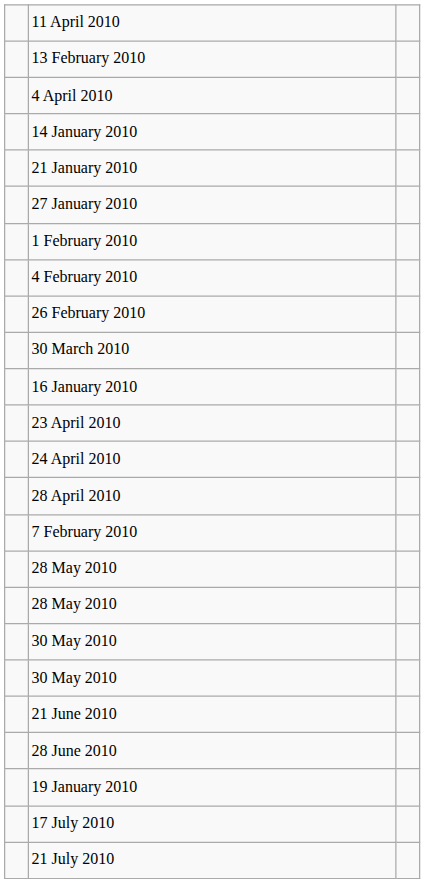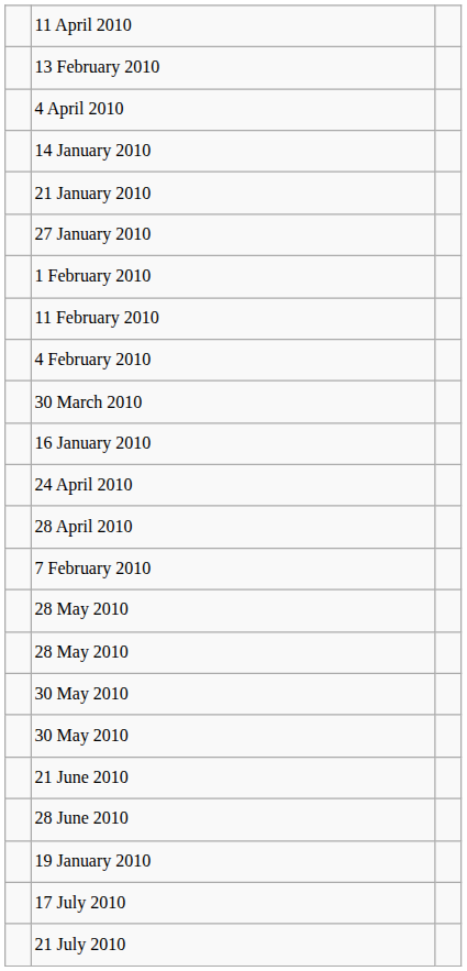 <table class="wikitable" style="font-size: 80%; float: left; width: 26em; margin-right: 1em; height: 700px">
 <tr>
 <td></td>
 <td>11 April 2010</td>
 <td></td>
 </tr>
 <tr>
 <td></td>
 <td>13 February 2010</td>
 <td></td>
 </tr>
 <tr>
 <td></td>
 <td>4 April 2010</td>
 <td></td>
 </tr>
 <tr>
 <td></td>
 <td>14 January 2010</td>
 <td></td>
 </tr>
 <tr>
 <td></td>
 <td>21 January 2010</td>
 <td></td>
 </tr>
 <tr>
 <td></td>
 <td>27 January 2010</td>
 <td></td>
 </tr>
 <tr>
 <td></td>
 <td>1 February 2010</td>
 <td></td>
 </tr>
 <tr>
 <td></td>
-<td>4 February 2010</td>
+<td>11 February 2010</td>
 <td></td>
 </tr>
 <tr>
 <td></td>
-<td>26 February 2010</td>
+<td>4 February 2010</td>
 <td></td>
 </tr>
 <tr>
 <td></td>
 <td>30 March 2010</td>
 <td></td>
 </tr>
 <tr>
 <td></td>
 <td>16 January 2010</td>
-<td></td>
-</tr>
-<tr>
-<td></td>
-<td>23 April 2010</td>
 <td></td>
 </tr>
 <tr>
 <td></td>
 <td>24 April 2010</td>
 <td></td>
 </tr>
 <tr>
 <td></td>
 <td>28 April 2010</td>
 <td></td>
 </tr>
 <tr>
 <td></td>
 <td>7 February 2010</td>
 <td></td>
 </tr>
 <tr>
 <td></td>
 <td>28 May 2010</td>
 <td></td>
 </tr>
 <tr>
 <td></td>
 <td>28 May 2010</td>
 <td></td>
 </tr>
 <tr>
 <td></td>
 <td>30 May 2010</td>
 <td></td>
 </tr>
 <tr>
 <td></td>
 <td>30 May 2010</td>
 <td></td>
 </tr>
 <tr>
 <td></td>
 <td>21 June 2010</td>
 <td></td>
 </tr>
 <tr>
 <td></td>
 <td>28 June 2010</td>
 <td></td>
 </tr>
 <tr>
 <td></td>
 <td>19 January 2010</td>
 <td></td>
 </tr>
 <tr>
 <td></td>
 <td>17 July 2010</td>
 <td></td>
 </tr>
 <tr>
 <td></td>
 <td>21 July 2010</td>
 <td></td>
 </tr>
 </table>
